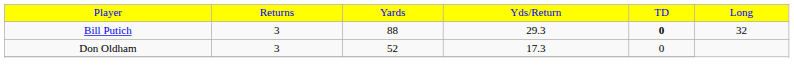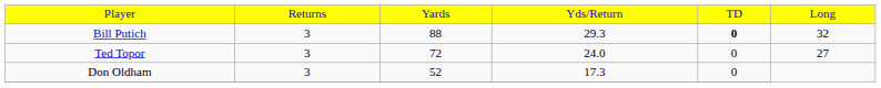 <table class="wikitable" width="90%">
 <tr align="center" style="background:yellow;color:blue;">
 <td>Player</td>
 <td>Returns</td>
 <td>Yards</td>
 <td>Yds/Return</td>
 <td>TD</td>
 <td>Long</td>
 </tr>
 <tr align="center" bgcolor="">
 <td><a href='#'>Bill Putich</a></td>
 <td>3</td>
 <td>88</td>
 <td>29.3</td>
 <td><strong>0</strong></td>
 <td>32</td>
 </tr>
 <tr align="center" bgcolor="">
+<td><a href='#'>Ted Topor</a></td>
+<td>3</td>
+<td>72</td>
+<td>24.0</td>
+<td>0</td>
+<td>27</td>
+</tr>
+<tr align="center" bgcolor="">
 <td>Don Oldham</td>
 <td>3</td>
 <td>52</td>
 <td>17.3</td>
 <td>0</td>
 </tr>
 <tr>
 </tr>
 </table>
